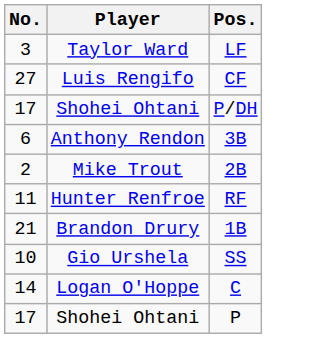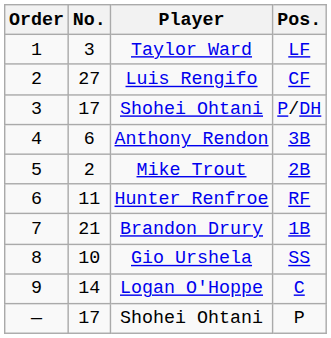 <table class="wikitable plainrowheaders" style="text-align:center;">
 <tr>
+<th>Order</th>
 <th>No.</th>
 <th>Player</th>
 <th>Pos.</th>
 </tr>
 <tr>
+<td>1</td>
 <td>3</td>
 <td><a href='#'>Taylor Ward</a></td>
 <td><a href='#'>LF</a></td>
 </tr>
 <tr>
+<td>2</td>
 <td>27</td>
 <td><a href='#'>Luis Rengifo</a></td>
 <td><a href='#'>CF</a></td>
 </tr>
 <tr>
+<td>3</td>
 <td>17</td>
 <td><a href='#'>Shohei Ohtani</a></td>
 <td><a href='#'>P</a>/<a href='#'>DH</a></td>
 </tr>
 <tr>
+<td>4</td>
 <td>6</td>
 <td><a href='#'>Anthony Rendon</a></td>
 <td><a href='#'>3B</a></td>
 </tr>
 <tr>
+<td>5</td>
 <td>2</td>
 <td><a href='#'>Mike Trout</a></td>
 <td><a href='#'>2B</a></td>
 </tr>
 <tr>
+<td>6</td>
 <td>11</td>
 <td><a href='#'>Hunter Renfroe</a></td>
 <td><a href='#'>RF</a></td>
 </tr>
 <tr>
+<td>7</td>
 <td>21</td>
 <td><a href='#'>Brandon Drury</a></td>
 <td><a href='#'>1B</a></td>
 </tr>
 <tr>
+<td>8</td>
 <td>10</td>
 <td><a href='#'>Gio Urshela</a></td>
 <td><a href='#'>SS</a></td>
 </tr>
 <tr>
+<td>9</td>
 <td>14</td>
 <td><a href='#'>Logan O'Hoppe</a></td>
 <td><a href='#'>C</a></td>
 </tr>
 <tr>
+<td>—</td>
 <td>17</td>
 <td>Shohei Ohtani</td>
 <td>P</td>
 </tr>
 </table>
